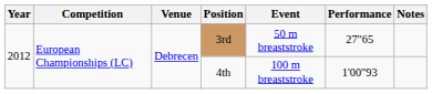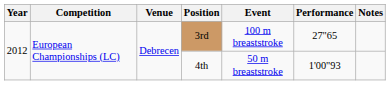 <table class="wikitable" width=60% style="font-size:90%; text-align:center;">
 <tr>
 <th>Year</th>
 <th>Competition</th>
 <th>Venue</th>
 <th>Position</th>
 <th>Event</th>
 <th>Performance</th>
 <th>Notes</th>
 </tr>
 <tr>
 <td rowspan=2>2012</td>
 <td rowspan=2 align=left><a href='#'>European Championships (LC)</a></td>
 <td rowspan=2 align=left> <a href='#'>Debrecen</a></td>
 <td bgcolor=cc9966>3rd</td>
-<td><a href='#'>50 m breaststroke</a></td>
+<td><a href='#'>100 m breaststroke</a></td>
 <td>27"65</td>
 <td></td>
 </tr>
 <tr>
 <td>4th</td>
-<td><a href='#'>100 m breaststroke</a></td>
+<td><a href='#'>50 m breaststroke</a></td>
 <td>1'00"93</td>
 <td></td>
 </tr>
 </table>
